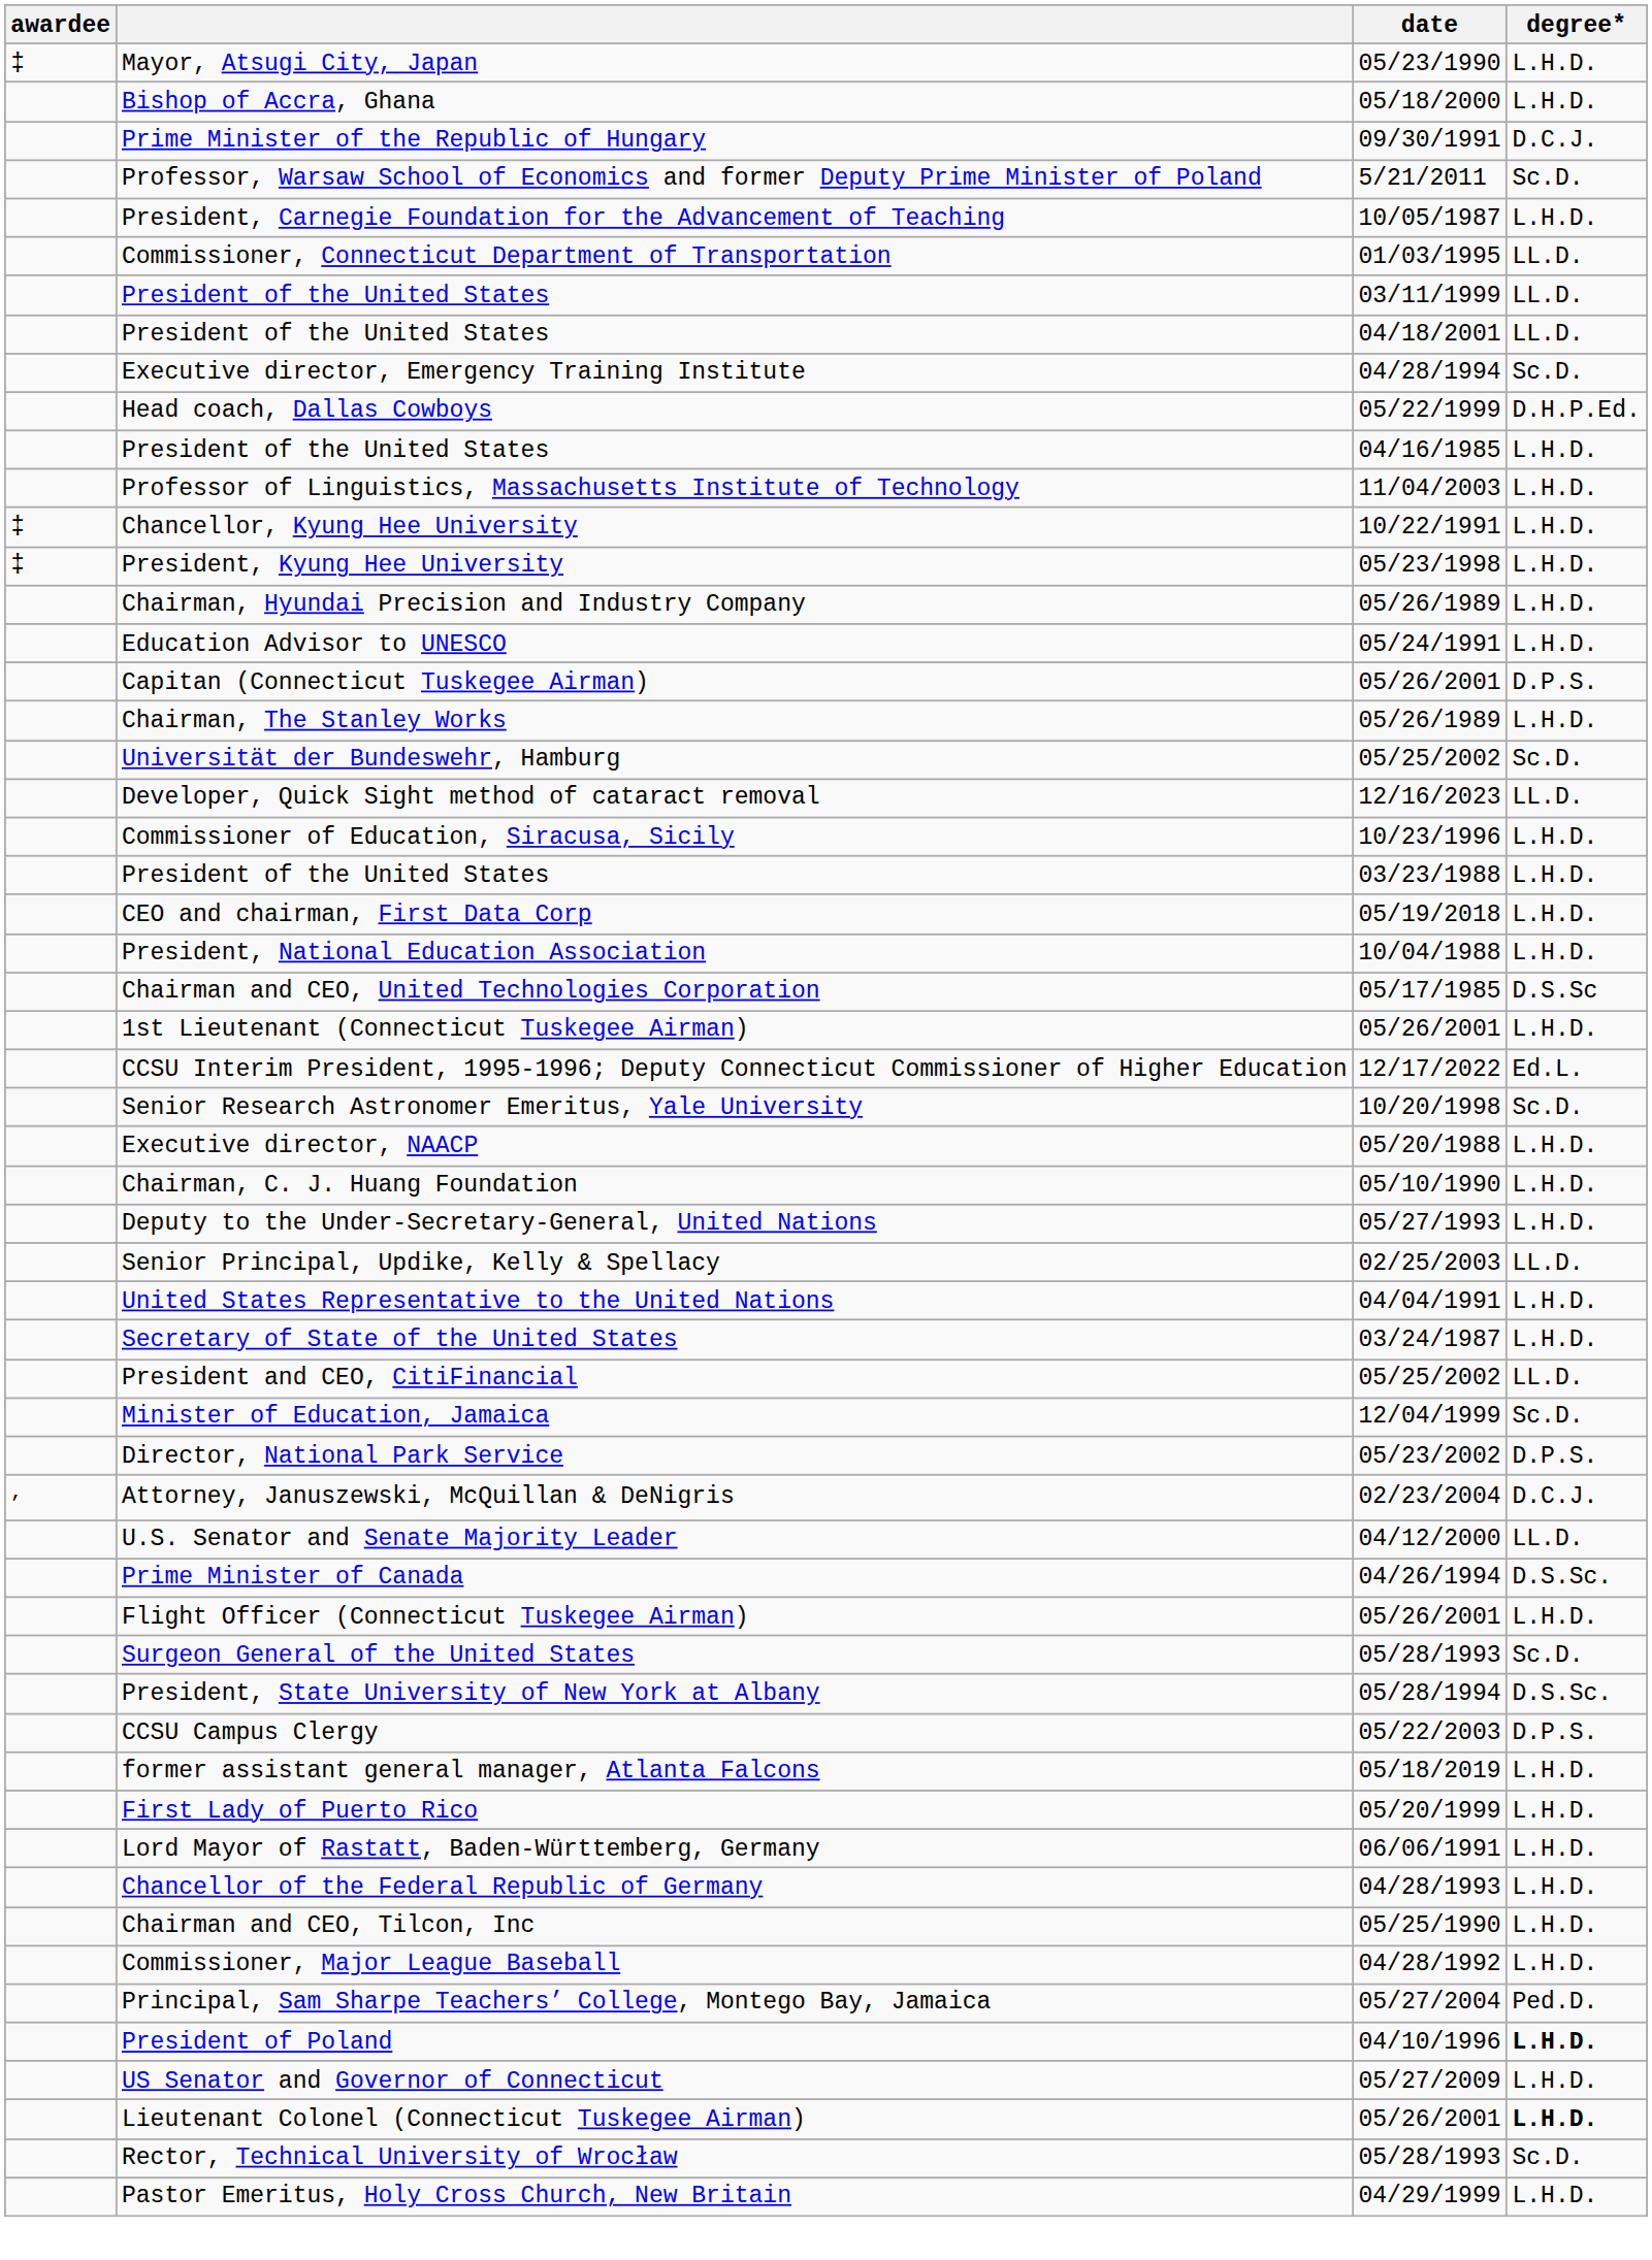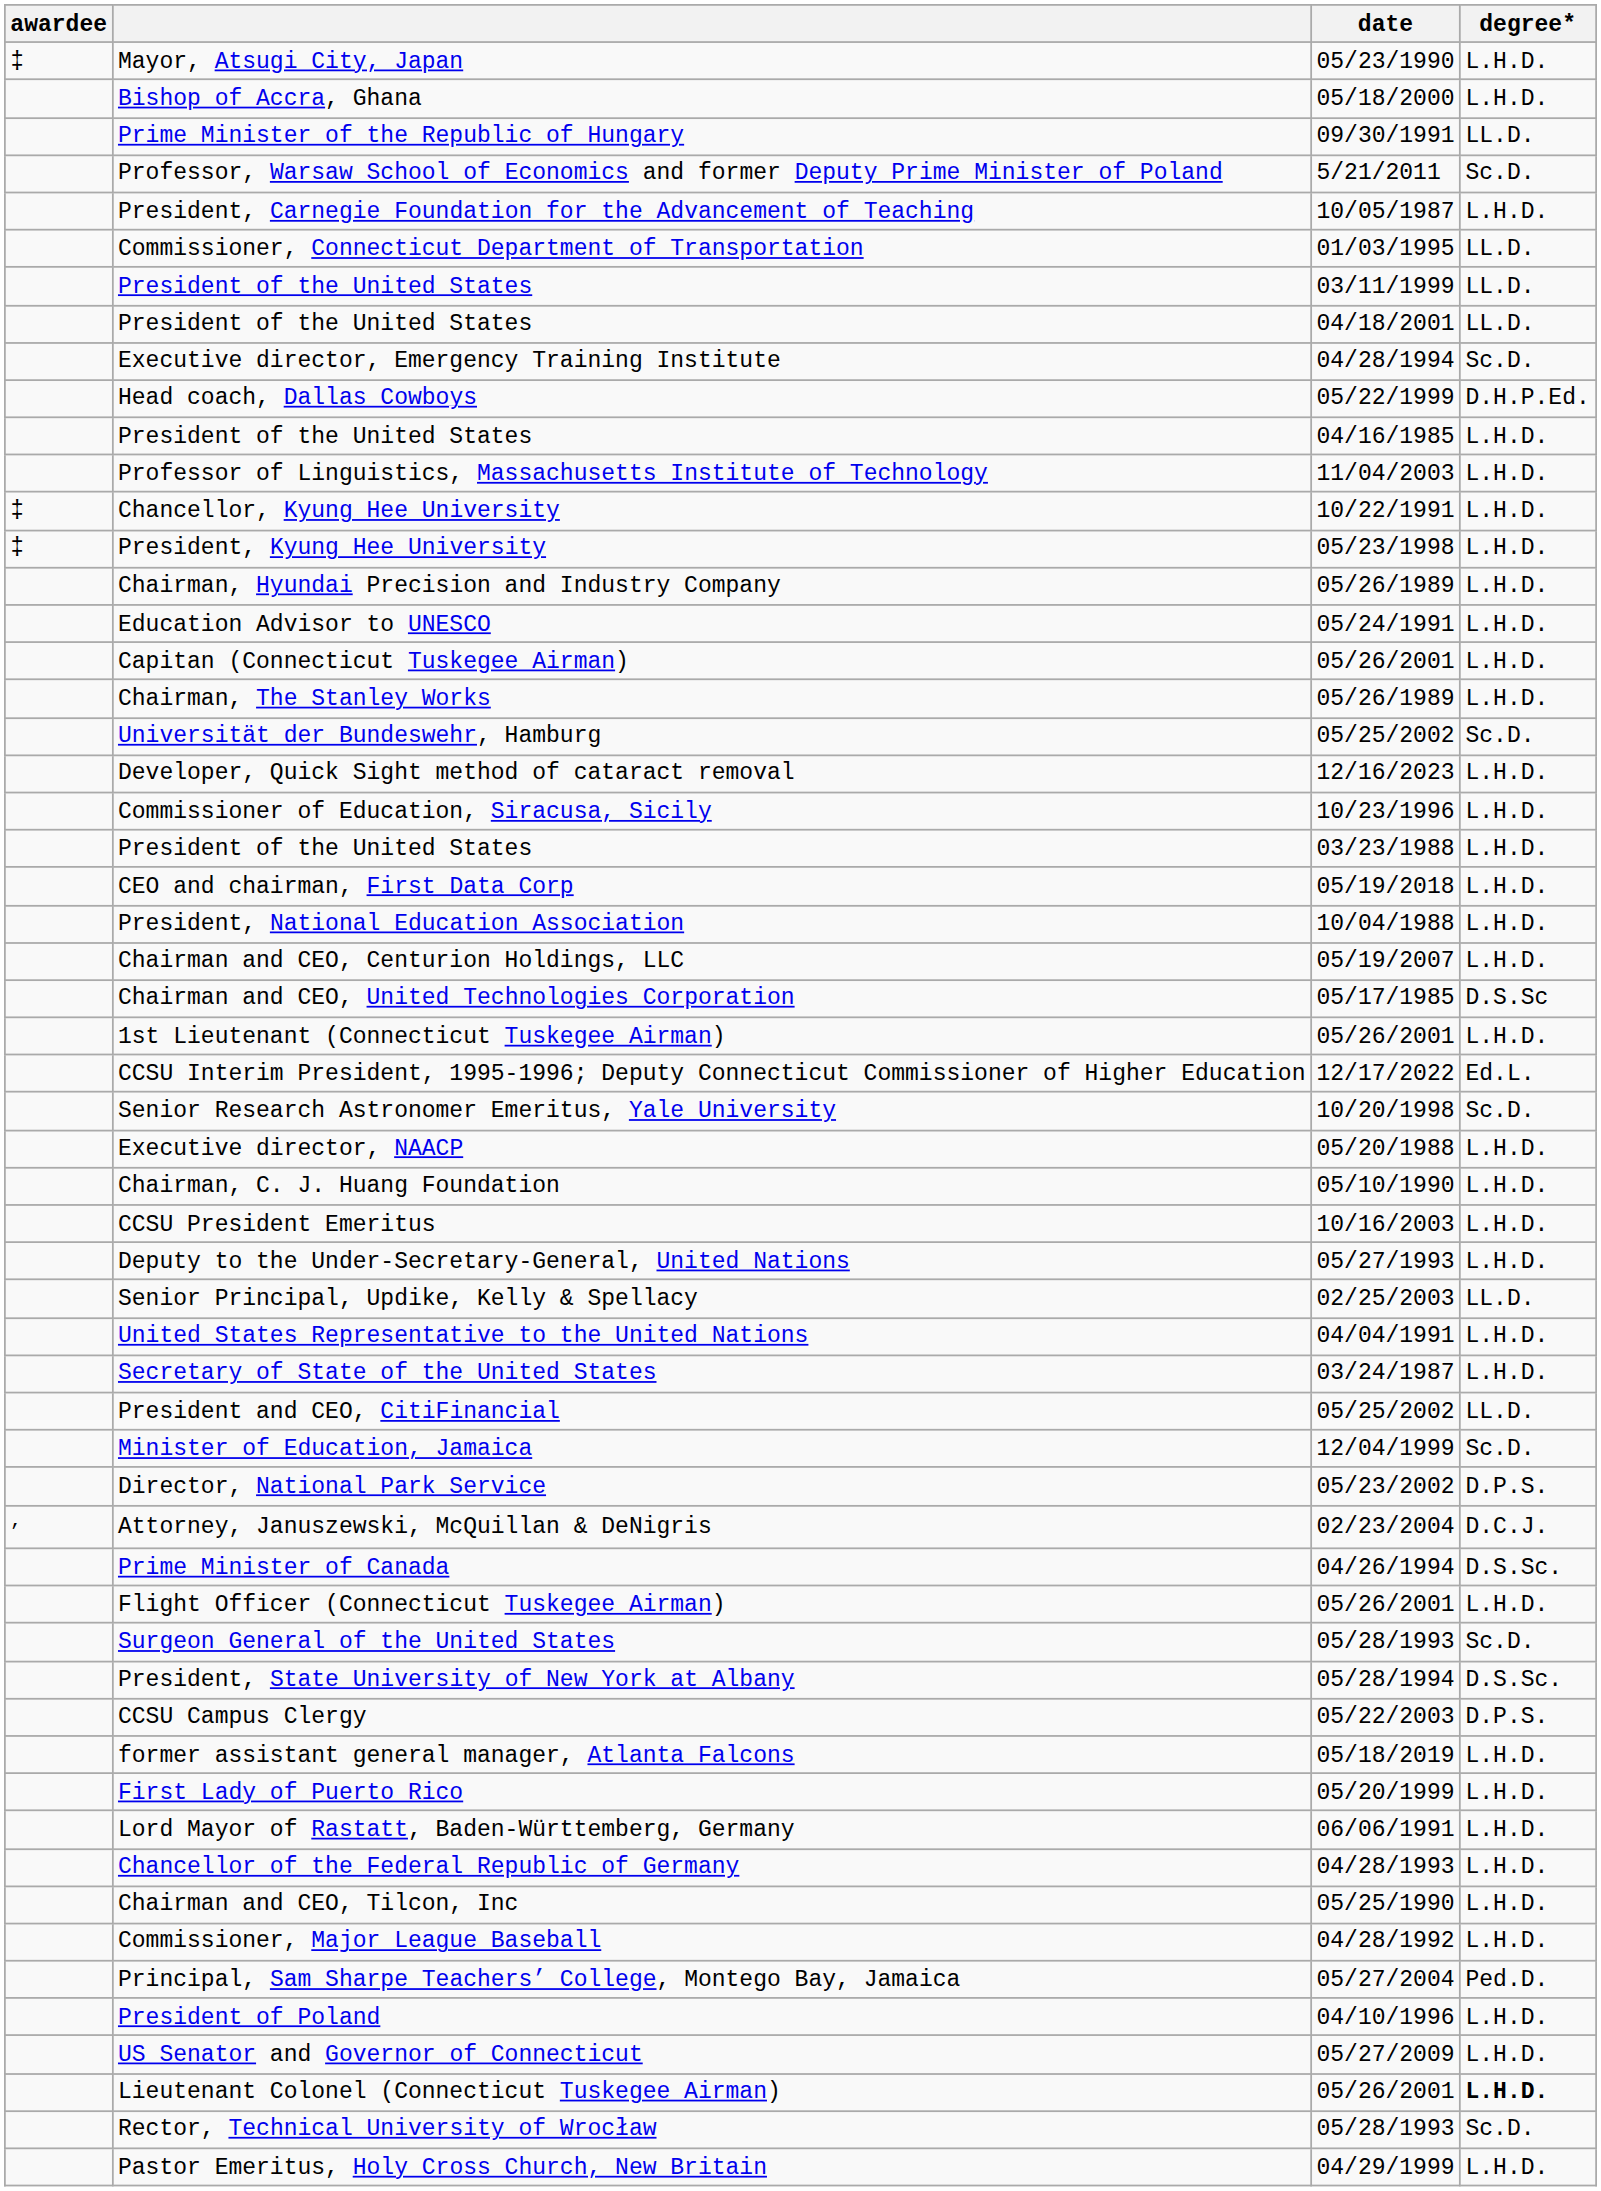 <table class="wikitable sortable">
 <tr>
 <th>awardee</th>
 <th class="unsortable"></th>
 <th>date</th>
 <th>degree*</th>
 </tr>
 <tr>
 <td>‡</td>
 <td>Mayor, <a href='#'>Atsugi City, Japan</a></td>
 <td>05/23/1990</td>
 <td>L.H.D.</td>
 </tr>
 <tr>
 <td></td>
 <td><a href='#'>Bishop of Accra</a>, Ghana</td>
 <td>05/18/2000</td>
 <td>L.H.D.</td>
 </tr>
 <tr>
 <td></td>
 <td><a href='#'>Prime Minister of the Republic of Hungary</a></td>
 <td>09/30/1991</td>
-<td>D.C.J.</td>
+<td>LL.D.</td>
 </tr>
 <tr>
 <td></td>
 <td>Professor, <a href='#'>Warsaw School of Economics</a> and former <a href='#'>Deputy Prime Minister of Poland</a></td>
 <td>5/21/2011</td>
 <td>Sc.D.</td>
 </tr>
 <tr>
 <td></td>
 <td>President, <a href='#'>Carnegie Foundation for the Advancement of Teaching</a></td>
 <td>10/05/1987</td>
 <td>L.H.D.</td>
 </tr>
 <tr>
 <td></td>
 <td>Commissioner, <a href='#'>Connecticut Department of Transportation</a></td>
 <td>01/03/1995</td>
 <td>LL.D.</td>
 </tr>
 <tr>
 <td></td>
 <td><a href='#'>President of the United States</a></td>
 <td>03/11/1999</td>
 <td>LL.D.</td>
 </tr>
 <tr>
 <td></td>
 <td>President of the United States</td>
 <td>04/18/2001</td>
 <td>LL.D.</td>
 </tr>
 <tr>
 <td></td>
 <td>Executive director, Emergency Training Institute</td>
 <td>04/28/1994</td>
 <td>Sc.D.</td>
 </tr>
 <tr>
 <td></td>
 <td>Head coach, <a href='#'>Dallas Cowboys</a></td>
 <td>05/22/1999</td>
 <td>D.H.P.Ed.</td>
 </tr>
 <tr>
 <td></td>
 <td>President of the United States</td>
 <td>04/16/1985</td>
 <td>L.H.D.</td>
 </tr>
 <tr>
 <td></td>
 <td>Professor of Linguistics, <a href='#'>Massachusetts Institute of Technology</a></td>
 <td>11/04/2003</td>
 <td>L.H.D.</td>
 </tr>
 <tr>
 <td>‡</td>
 <td>Chancellor, <a href='#'>Kyung Hee University</a></td>
 <td>10/22/1991</td>
 <td>L.H.D.</td>
 </tr>
 <tr>
 <td>‡</td>
 <td>President, <a href='#'>Kyung Hee University</a></td>
 <td>05/23/1998</td>
 <td>L.H.D.</td>
 </tr>
 <tr>
 <td></td>
 <td>Chairman, <a href='#'>Hyundai</a> Precision and Industry Company</td>
 <td>05/26/1989</td>
 <td>L.H.D.</td>
 </tr>
 <tr>
 <td></td>
 <td>Education Advisor to <a href='#'>UNESCO</a></td>
 <td>05/24/1991</td>
 <td>L.H.D.</td>
 </tr>
 <tr>
 <td></td>
 <td>Capitan (Connecticut <a href='#'>Tuskegee Airman</a>)</td>
 <td>05/26/2001</td>
-<td>D.P.S.</td>
+<td>L.H.D.</td>
 </tr>
 <tr>
 <td></td>
 <td>Chairman, <a href='#'>The Stanley Works</a></td>
 <td>05/26/1989</td>
 <td>L.H.D.</td>
 </tr>
 <tr>
 <td></td>
 <td><a href='#'>Universität der Bundeswehr</a>, Hamburg</td>
 <td>05/25/2002</td>
 <td>Sc.D.</td>
 </tr>
 <tr>
 <td></td>
 <td>Developer, Quick Sight method of cataract removal</td>
 <td>12/16/2023</td>
-<td>LL.D.</td>
+<td>L.H.D.</td>
 </tr>
 <tr>
 <td></td>
 <td>Commissioner of Education, <a href='#'>Siracusa, Sicily</a></td>
 <td>10/23/1996</td>
 <td>L.H.D.</td>
 </tr>
 <tr>
 <td></td>
 <td>President of the United States</td>
 <td>03/23/1988</td>
 <td>L.H.D.</td>
 </tr>
 <tr>
 <td></td>
 <td>CEO and chairman, <a href='#'>First Data Corp</a></td>
 <td>05/19/2018</td>
 <td>L.H.D.</td>
 </tr>
 <tr>
 <td></td>
 <td>President, <a href='#'>National Education Association</a></td>
 <td>10/04/1988</td>
+<td>L.H.D.</td>
+</tr>
+<tr>
+<td></td>
+<td>Chairman and CEO, Centurion Holdings, LLC</td>
+<td>05/19/2007</td>
 <td>L.H.D.</td>
 </tr>
 <tr>
 <td></td>
 <td>Chairman and CEO, <a href='#'>United Technologies Corporation</a></td>
 <td>05/17/1985</td>
 <td>D.S.Sc</td>
 </tr>
 <tr>
 <td></td>
 <td>1st Lieutenant (Connecticut <a href='#'>Tuskegee Airman</a>)</td>
 <td>05/26/2001</td>
 <td>L.H.D.</td>
 </tr>
 <tr>
 <td></td>
 <td>CCSU Interim President, 1995-1996; Deputy Connecticut Commissioner of Higher Education</td>
 <td>12/17/2022</td>
 <td>Ed.L.</td>
 </tr>
 <tr>
 <td></td>
 <td>Senior Research Astronomer Emeritus, <a href='#'>Yale University</a></td>
 <td>10/20/1998</td>
 <td>Sc.D.</td>
 </tr>
 <tr>
 <td></td>
 <td>Executive director, <a href='#'>NAACP</a></td>
 <td>05/20/1988</td>
 <td>L.H.D.</td>
 </tr>
 <tr>
 <td></td>
 <td>Chairman, C. J. Huang Foundation</td>
 <td>05/10/1990</td>
+<td>L.H.D.</td>
+</tr>
+<tr>
+<td></td>
+<td>CCSU President Emeritus</td>
+<td>10/16/2003</td>
 <td>L.H.D.</td>
 </tr>
 <tr>
 <td></td>
 <td>Deputy to the Under-Secretary-General, <a href='#'>United Nations</a></td>
 <td>05/27/1993</td>
 <td>L.H.D.</td>
 </tr>
 <tr>
 <td></td>
 <td>Senior Principal, Updike, Kelly & Spellacy</td>
 <td>02/25/2003</td>
 <td>LL.D.</td>
 </tr>
 <tr>
 <td></td>
 <td><a href='#'>United States Representative to the United Nations</a></td>
 <td>04/04/1991</td>
 <td>L.H.D.</td>
 </tr>
 <tr>
 <td></td>
 <td><a href='#'>Secretary of State of the United States</a></td>
 <td>03/24/1987</td>
 <td>L.H.D.</td>
 </tr>
 <tr>
 <td></td>
 <td>President and CEO, <a href='#'>CitiFinancial</a></td>
 <td>05/25/2002</td>
 <td>LL.D.</td>
 </tr>
 <tr>
 <td></td>
 <td><a href='#'>Minister of Education, Jamaica</a></td>
 <td>12/04/1999</td>
 <td>Sc.D.</td>
 </tr>
 <tr>
 <td></td>
 <td>Director, <a href='#'>National Park Service</a></td>
 <td>05/23/2002</td>
 <td>D.P.S.</td>
 </tr>
 <tr>
 <td><sup>,</sup></td>
 <td>Attorney, Januszewski, McQuillan & DeNigris</td>
 <td>02/23/2004</td>
 <td>D.C.J.</td>
-</tr>
-<tr>
-<td></td>
-<td>U.S. Senator and <a href='#'>Senate Majority Leader</a></td>
-<td>04/12/2000</td>
-<td>LL.D.</td>
 </tr>
 <tr>
 <td></td>
 <td><a href='#'>Prime Minister of Canada</a></td>
 <td>04/26/1994</td>
 <td>D.S.Sc.</td>
 </tr>
 <tr>
 <td></td>
 <td>Flight Officer (Connecticut <a href='#'>Tuskegee Airman</a>)</td>
 <td>05/26/2001</td>
 <td>L.H.D.</td>
 </tr>
 <tr>
 <td></td>
 <td><a href='#'>Surgeon General of the United States</a></td>
 <td>05/28/1993</td>
 <td>Sc.D.</td>
 </tr>
 <tr>
 <td></td>
 <td>President, <a href='#'>State University of New York at Albany</a></td>
 <td>05/28/1994</td>
 <td>D.S.Sc.</td>
 </tr>
 <tr>
 <td></td>
 <td>CCSU Campus Clergy</td>
 <td>05/22/2003</td>
 <td>D.P.S.</td>
 </tr>
 <tr>
 <td></td>
 <td>former assistant general manager, <a href='#'>Atlanta Falcons</a></td>
 <td>05/18/2019</td>
 <td>L.H.D.</td>
 </tr>
 <tr>
 <td></td>
 <td><a href='#'>First Lady of Puerto Rico</a></td>
 <td>05/20/1999</td>
 <td>L.H.D.</td>
 </tr>
 <tr>
 <td></td>
 <td>Lord Mayor of <a href='#'>Rastatt</a>, Baden-Württemberg, Germany</td>
 <td>06/06/1991</td>
 <td>L.H.D.</td>
 </tr>
 <tr>
 <td></td>
 <td><a href='#'>Chancellor of the Federal Republic of Germany</a></td>
 <td>04/28/1993</td>
 <td>L.H.D.</td>
 </tr>
 <tr>
 <td></td>
 <td>Chairman and CEO, Tilcon, Inc</td>
 <td>05/25/1990</td>
 <td>L.H.D.</td>
 </tr>
 <tr>
 <td></td>
 <td>Commissioner, <a href='#'>Major League Baseball</a></td>
 <td>04/28/1992</td>
 <td>L.H.D.</td>
 </tr>
 <tr>
 <td></td>
 <td>Principal, <a href='#'>Sam Sharpe Teachers’ College</a>, Montego Bay, Jamaica</td>
 <td>05/27/2004</td>
 <td>Ped.D.</td>
 </tr>
 <tr>
 <td></td>
 <td><a href='#'>President of Poland</a></td>
 <td>04/10/1996</td>
-<td><strong>L.H.D.</strong></td>
+<td>L.H.D.</td>
 </tr>
 <tr>
 <td></td>
 <td><a href='#'>US Senator</a> and <a href='#'>Governor of Connecticut</a></td>
 <td>05/27/2009</td>
 <td>L.H.D.</td>
 </tr>
 <tr>
 <td></td>
 <td>Lieutenant Colonel (Connecticut <a href='#'>Tuskegee Airman</a>)</td>
 <td>05/26/2001</td>
 <td><strong>L.H.D.</strong></td>
 </tr>
 <tr>
 <td></td>
 <td>Rector, <a href='#'>Technical University of Wrocław</a></td>
 <td>05/28/1993</td>
 <td>Sc.D.</td>
 </tr>
 <tr>
 <td></td>
 <td>Pastor Emeritus, <a href='#'>Holy Cross Church, New Britain</a></td>
 <td>04/29/1999</td>
 <td>L.H.D.</td>
 </tr>
 </table>
